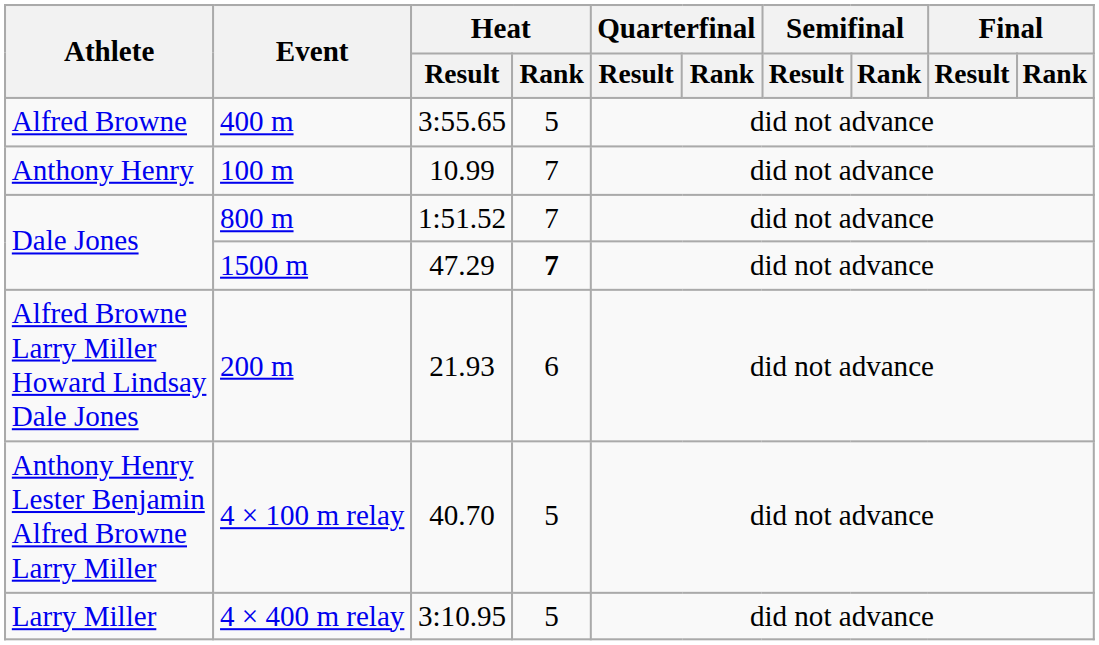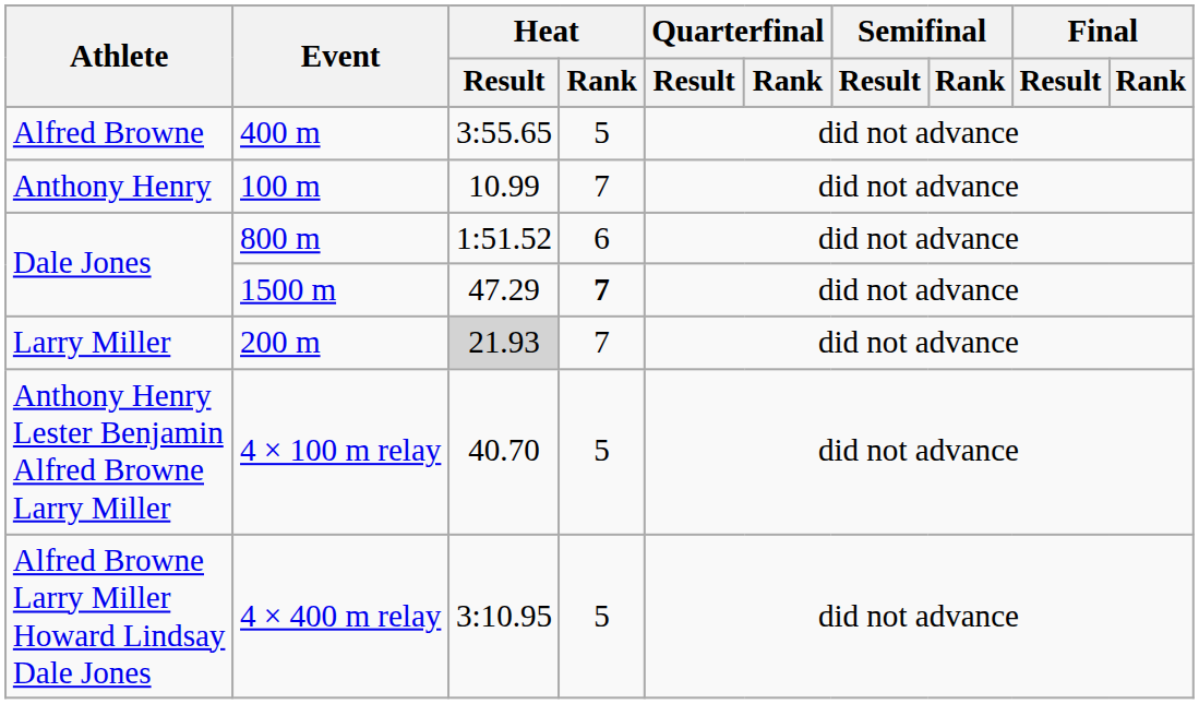 <table class="wikitable" style="font-size:90%">
 <tr>
 <th rowspan="2">Athlete</th>
 <th rowspan="2">Event</th>
 <th colspan="2">Heat</th>
 <th colspan="2">Quarterfinal</th>
 <th colspan="2">Semifinal</th>
 <th colspan="2">Final</th>
 </tr>
 <tr style="font-size:95%">
 <th>Result</th>
 <th>Rank</th>
 <th>Result</th>
 <th>Rank</th>
 <th>Result</th>
 <th>Rank</th>
 <th>Result</th>
 <th>Rank</th>
 </tr>
 <tr align=center>
 <td align=left><a href='#'>Alfred Browne</a></td>
 <td align=left><a href='#'>400 m</a></td>
 <td>3:55.65</td>
 <td>5</td>
 <td colspan=6>did not advance</td>
 </tr>
 <tr align=center>
 <td align=left><a href='#'>Anthony Henry</a></td>
 <td align=left><a href='#'>100 m</a></td>
 <td>10.99</td>
 <td>7</td>
 <td colspan=6>did not advance</td>
 </tr>
 <tr align=center>
 <td align=left rowspan=2><a href='#'>Dale Jones</a></td>
 <td align=left><a href='#'>800 m</a></td>
 <td>1:51.52</td>
-<td>7</td>
+<td>6</td>
 <td colspan=6>did not advance</td>
 </tr>
 <tr align=center>
 <td align=left><a href='#'>1500 m</a></td>
 <td>47.29</td>
 <td><strong>7</strong></td>
 <td colspan=6>did not advance</td>
 </tr>
 <tr align=center>
-<td align=left><a href='#'>Alfred Browne</a><br><a href='#'>Larry Miller</a><br><a href='#'>Howard Lindsay</a><br><a href='#'>Dale Jones</a></td>
+<td align=left><a href='#'>Larry Miller</a></td>
 <td align=left><a href='#'>200 m</a></td>
-<td>21.93</td>
-<td>6</td>
+<td style="background: lightgrey;">21.93</td>
+<td>7</td>
 <td colspan=6>did not advance</td>
 </tr>
 <tr align=center>
 <td align=left><a href='#'>Anthony Henry</a><br><a href='#'>Lester Benjamin</a><br><a href='#'>Alfred Browne</a><br><a href='#'>Larry Miller</a></td>
 <td align=left><a href='#'>4 × 100 m relay</a></td>
 <td>40.70</td>
 <td>5</td>
 <td colspan=6>did not advance</td>
 </tr>
 <tr align=center>
-<td align=left><a href='#'>Larry Miller</a></td>
+<td align=left><a href='#'>Alfred Browne</a><br><a href='#'>Larry Miller</a><br><a href='#'>Howard Lindsay</a><br><a href='#'>Dale Jones</a></td>
 <td align=left><a href='#'>4 × 400 m relay</a></td>
 <td>3:10.95</td>
 <td>5</td>
 <td colspan=6>did not advance</td>
 </tr>
 </table>
